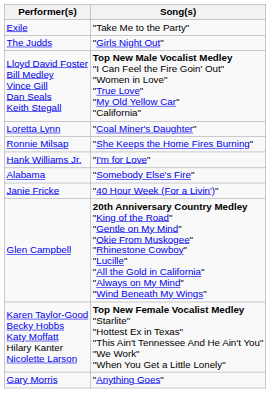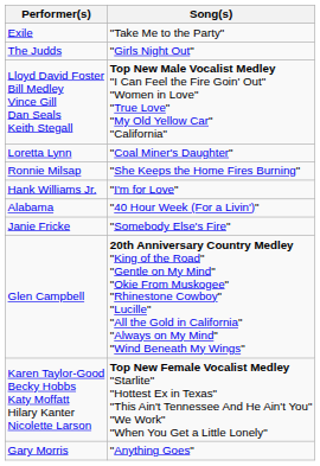 <table class="wikitable">
 <tr>
 <th>Performer(s)</th>
 <th>Song(s)</th>
 </tr>
 <tr>
 <td><a href='#'>Exile</a></td>
 <td>"Take Me to the Party"</td>
 </tr>
 <tr>
 <td><a href='#'>The Judds</a></td>
 <td>"<a href='#'>Girls Night Out</a>"</td>
 </tr>
 <tr>
 <td><a href='#'>Lloyd David Foster</a><br><a href='#'>Bill Medley</a><br><a href='#'>Vince Gill</a><br><a href='#'>Dan Seals</a><br><a href='#'>Keith Stegall</a></td>
 <td><strong>Top New Male Vocalist Medley</strong><br>"I Can Feel the Fire Goin' Out"<br>"Women in Love"<br>"<a href='#'>True Love</a>"<br>"<a href='#'>My Old Yellow Car</a>"<br>"California"</td>
 </tr>
 <tr>
 <td><a href='#'>Loretta Lynn</a></td>
 <td>"<a href='#'>Coal Miner's Daughter</a>"</td>
 </tr>
 <tr>
 <td><a href='#'>Ronnie Milsap</a></td>
 <td>"<a href='#'>She Keeps the Home Fires Burning</a>"</td>
 </tr>
 <tr>
 <td><a href='#'>Hank Williams Jr.</a></td>
 <td>"<a href='#'>I'm for Love</a>"</td>
 </tr>
 <tr>
 <td><a href='#'>Alabama</a></td>
-<td>"<a href='#'>Somebody Else's Fire</a>"</td>
+<td>"<a href='#'>40 Hour Week (For a Livin')</a>"</td>
 </tr>
 <tr>
 <td><a href='#'>Janie Fricke</a></td>
-<td>"<a href='#'>40 Hour Week (For a Livin')</a>"</td>
+<td>"<a href='#'>Somebody Else's Fire</a>"</td>
 </tr>
 <tr>
 <td><a href='#'>Glen Campbell</a></td>
 <td><strong>20th Anniversary Country Medley</strong><br>"<a href='#'>King of the Road</a>"<br>"<a href='#'>Gentle on My Mind</a>"<br>"<a href='#'>Okie From Muskogee</a>"<br>"<a href='#'>Rhinestone Cowboy</a>"<br>"<a href='#'>Lucille</a>"<br>"<a href='#'>All the Gold in California</a>"<br>"<a href='#'>Always on My Mind</a>"<br>"<a href='#'>Wind Beneath My Wings</a>"</td>
 </tr>
 <tr>
 <td><a href='#'>Karen Taylor-Good</a><br><a href='#'>Becky Hobbs</a><br><a href='#'>Katy Moffatt</a><br>Hilary Kanter<br><a href='#'>Nicolette Larson</a></td>
 <td><strong>Top New Female Vocalist Medley</strong><br>"Starlite"<br>"Hottest Ex in Texas"<br>"This Ain't Tennessee And He Ain't You"<br>"We Work"<br>"When You Get a Little Lonely"</td>
 </tr>
 <tr>
 <td><a href='#'>Gary Morris</a></td>
 <td>"<a href='#'>Anything Goes</a>"</td>
 </tr>
 </table>
